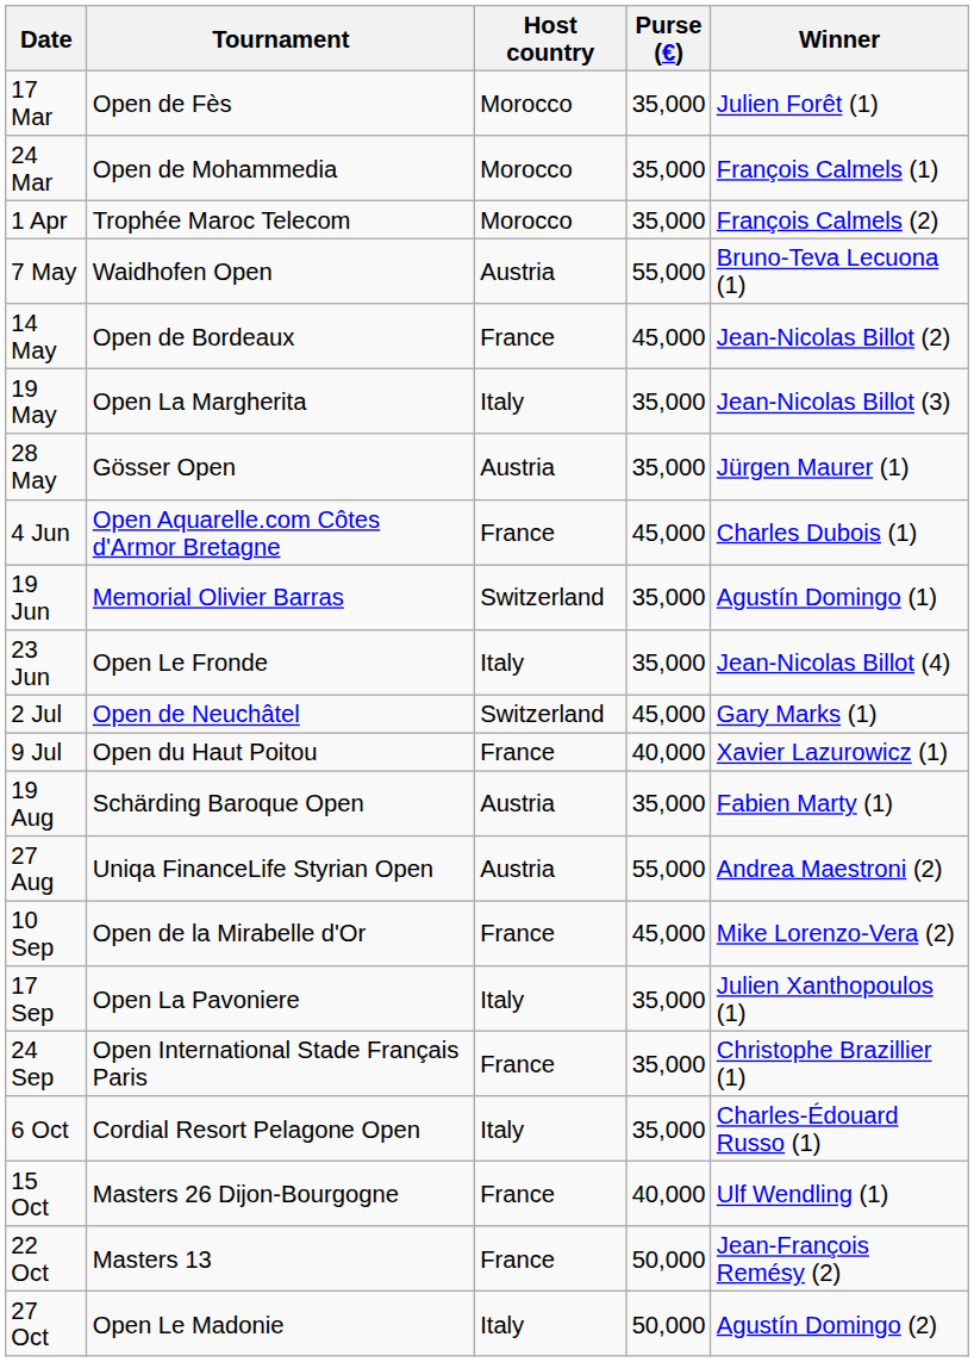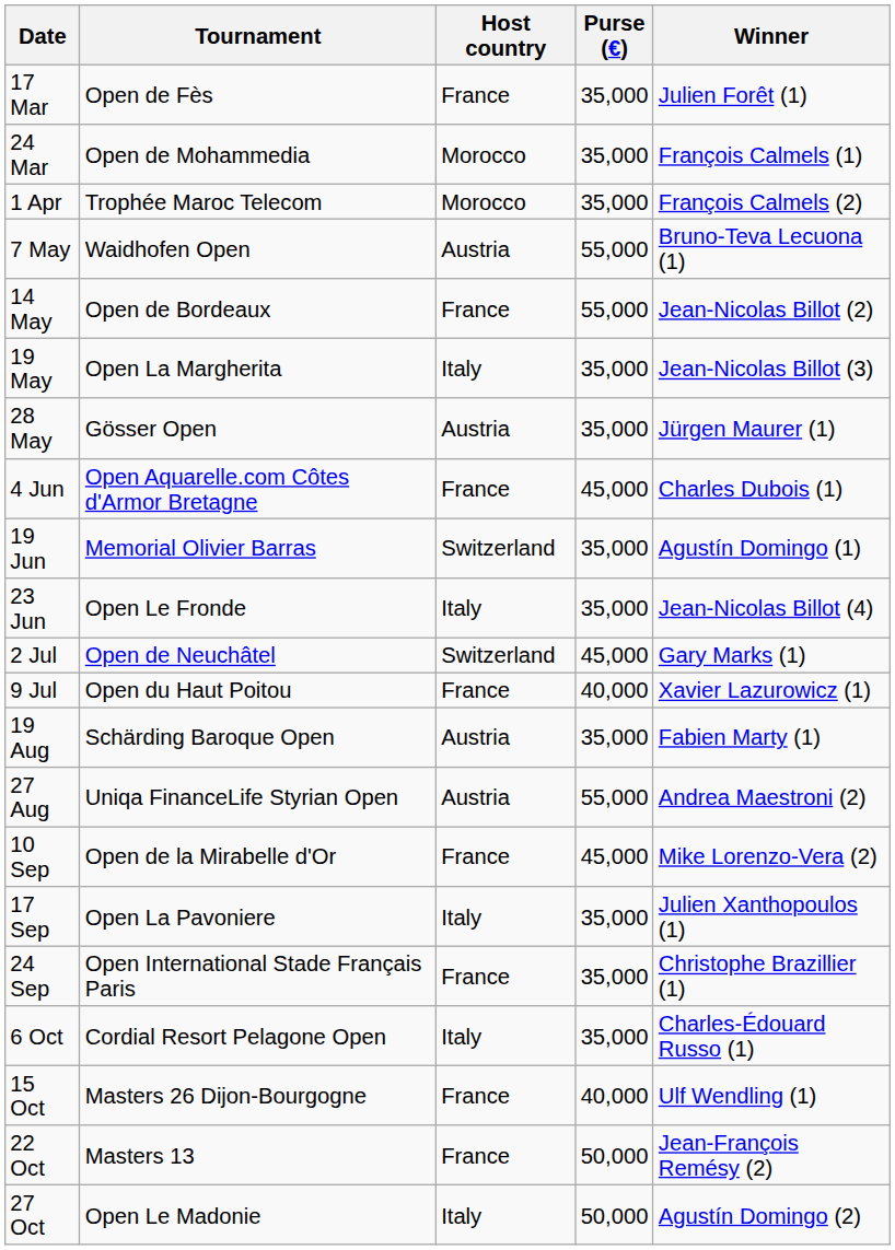 <table class="wikitable" style="font-size:95%;">
 <tr>
 <th>Date</th>
 <th>Tournament</th>
 <th>Host country</th>
 <th>Purse<br>(<a href='#'>€</a>)</th>
 <th>Winner</th>
 </tr>
 <tr>
 <td>17 Mar</td>
 <td>Open de Fès</td>
-<td>Morocco</td>
+<td>France</td>
 <td align=right>35,000</td>
 <td> <a href='#'>Julien Forêt</a> (1)</td>
 </tr>
 <tr>
 <td>24 Mar</td>
 <td>Open de Mohammedia</td>
 <td>Morocco</td>
 <td align=right>35,000</td>
 <td> <a href='#'>François Calmels</a> (1)</td>
 </tr>
 <tr>
 <td>1 Apr</td>
 <td>Trophée Maroc Telecom</td>
 <td>Morocco</td>
 <td align=right>35,000</td>
 <td> <a href='#'>François Calmels</a> (2)</td>
 </tr>
 <tr>
 <td>7 May</td>
 <td>Waidhofen Open</td>
 <td>Austria</td>
 <td align=right>55,000</td>
 <td> <a href='#'>Bruno-Teva Lecuona</a> (1)</td>
 </tr>
 <tr>
 <td>14 May</td>
 <td>Open de Bordeaux</td>
 <td>France</td>
-<td align=right>45,000</td>
+<td align=right>55,000</td>
 <td> <a href='#'>Jean-Nicolas Billot</a> (2)</td>
 </tr>
 <tr>
 <td>19 May</td>
 <td>Open La Margherita</td>
 <td>Italy</td>
 <td align=right>35,000</td>
 <td> <a href='#'>Jean-Nicolas Billot</a> (3)</td>
 </tr>
 <tr>
 <td>28 May</td>
 <td>Gösser Open</td>
 <td>Austria</td>
 <td align=right>35,000</td>
 <td> <a href='#'>Jürgen Maurer</a> (1)</td>
 </tr>
 <tr>
 <td>4 Jun</td>
 <td><a href='#'>Open Aquarelle.com Côtes d'Armor Bretagne</a></td>
 <td>France</td>
 <td align=right>45,000</td>
 <td> <a href='#'>Charles Dubois</a> (1)</td>
 </tr>
 <tr>
 <td>19 Jun</td>
 <td><a href='#'>Memorial Olivier Barras</a></td>
 <td>Switzerland</td>
 <td align=right>35,000</td>
 <td> <a href='#'>Agustín Domingo</a> (1)</td>
 </tr>
 <tr>
 <td>23 Jun</td>
 <td>Open Le Fronde</td>
 <td>Italy</td>
 <td align=right>35,000</td>
 <td> <a href='#'>Jean-Nicolas Billot</a> (4)</td>
 </tr>
 <tr>
 <td>2 Jul</td>
 <td><a href='#'>Open de Neuchâtel</a></td>
 <td>Switzerland</td>
 <td align=right>45,000</td>
 <td> <a href='#'>Gary Marks</a> (1)</td>
 </tr>
 <tr>
 <td>9 Jul</td>
 <td>Open du Haut Poitou</td>
 <td>France</td>
 <td align=right>40,000</td>
 <td> <a href='#'>Xavier Lazurowicz</a> (1)</td>
 </tr>
 <tr>
 <td>19 Aug</td>
 <td>Schärding Baroque Open</td>
 <td>Austria</td>
 <td align=right>35,000</td>
 <td> <a href='#'>Fabien Marty</a> (1)</td>
 </tr>
 <tr>
 <td>27 Aug</td>
 <td>Uniqa FinanceLife Styrian Open</td>
 <td>Austria</td>
 <td align=right>55,000</td>
 <td> <a href='#'>Andrea Maestroni</a> (2)</td>
 </tr>
 <tr>
 <td>10 Sep</td>
 <td>Open de la Mirabelle d'Or</td>
 <td>France</td>
 <td align=right>45,000</td>
 <td> <a href='#'>Mike Lorenzo-Vera</a> (2)</td>
 </tr>
 <tr>
 <td>17 Sep</td>
 <td>Open La Pavoniere</td>
 <td>Italy</td>
 <td align=right>35,000</td>
 <td> <a href='#'>Julien Xanthopoulos</a> (1)</td>
 </tr>
 <tr>
 <td>24 Sep</td>
 <td>Open International Stade Français Paris</td>
 <td>France</td>
 <td align=right>35,000</td>
 <td> <a href='#'>Christophe Brazillier</a> (1)</td>
 </tr>
 <tr>
 <td>6 Oct</td>
 <td>Cordial Resort Pelagone Open</td>
 <td>Italy</td>
 <td align=right>35,000</td>
 <td> <a href='#'>Charles-Édouard Russo</a> (1)</td>
 </tr>
 <tr>
 <td>15 Oct</td>
 <td>Masters 26 Dijon-Bourgogne</td>
 <td>France</td>
 <td align=right>40,000</td>
 <td> <a href='#'>Ulf Wendling</a> (1)</td>
 </tr>
 <tr>
 <td>22 Oct</td>
 <td>Masters 13</td>
 <td>France</td>
 <td align=right>50,000</td>
 <td> <a href='#'>Jean-François Remésy</a> (2)</td>
 </tr>
 <tr>
 <td>27 Oct</td>
 <td>Open Le Madonie</td>
 <td>Italy</td>
 <td align=right>50,000</td>
 <td> <a href='#'>Agustín Domingo</a> (2)</td>
 </tr>
 </table>
